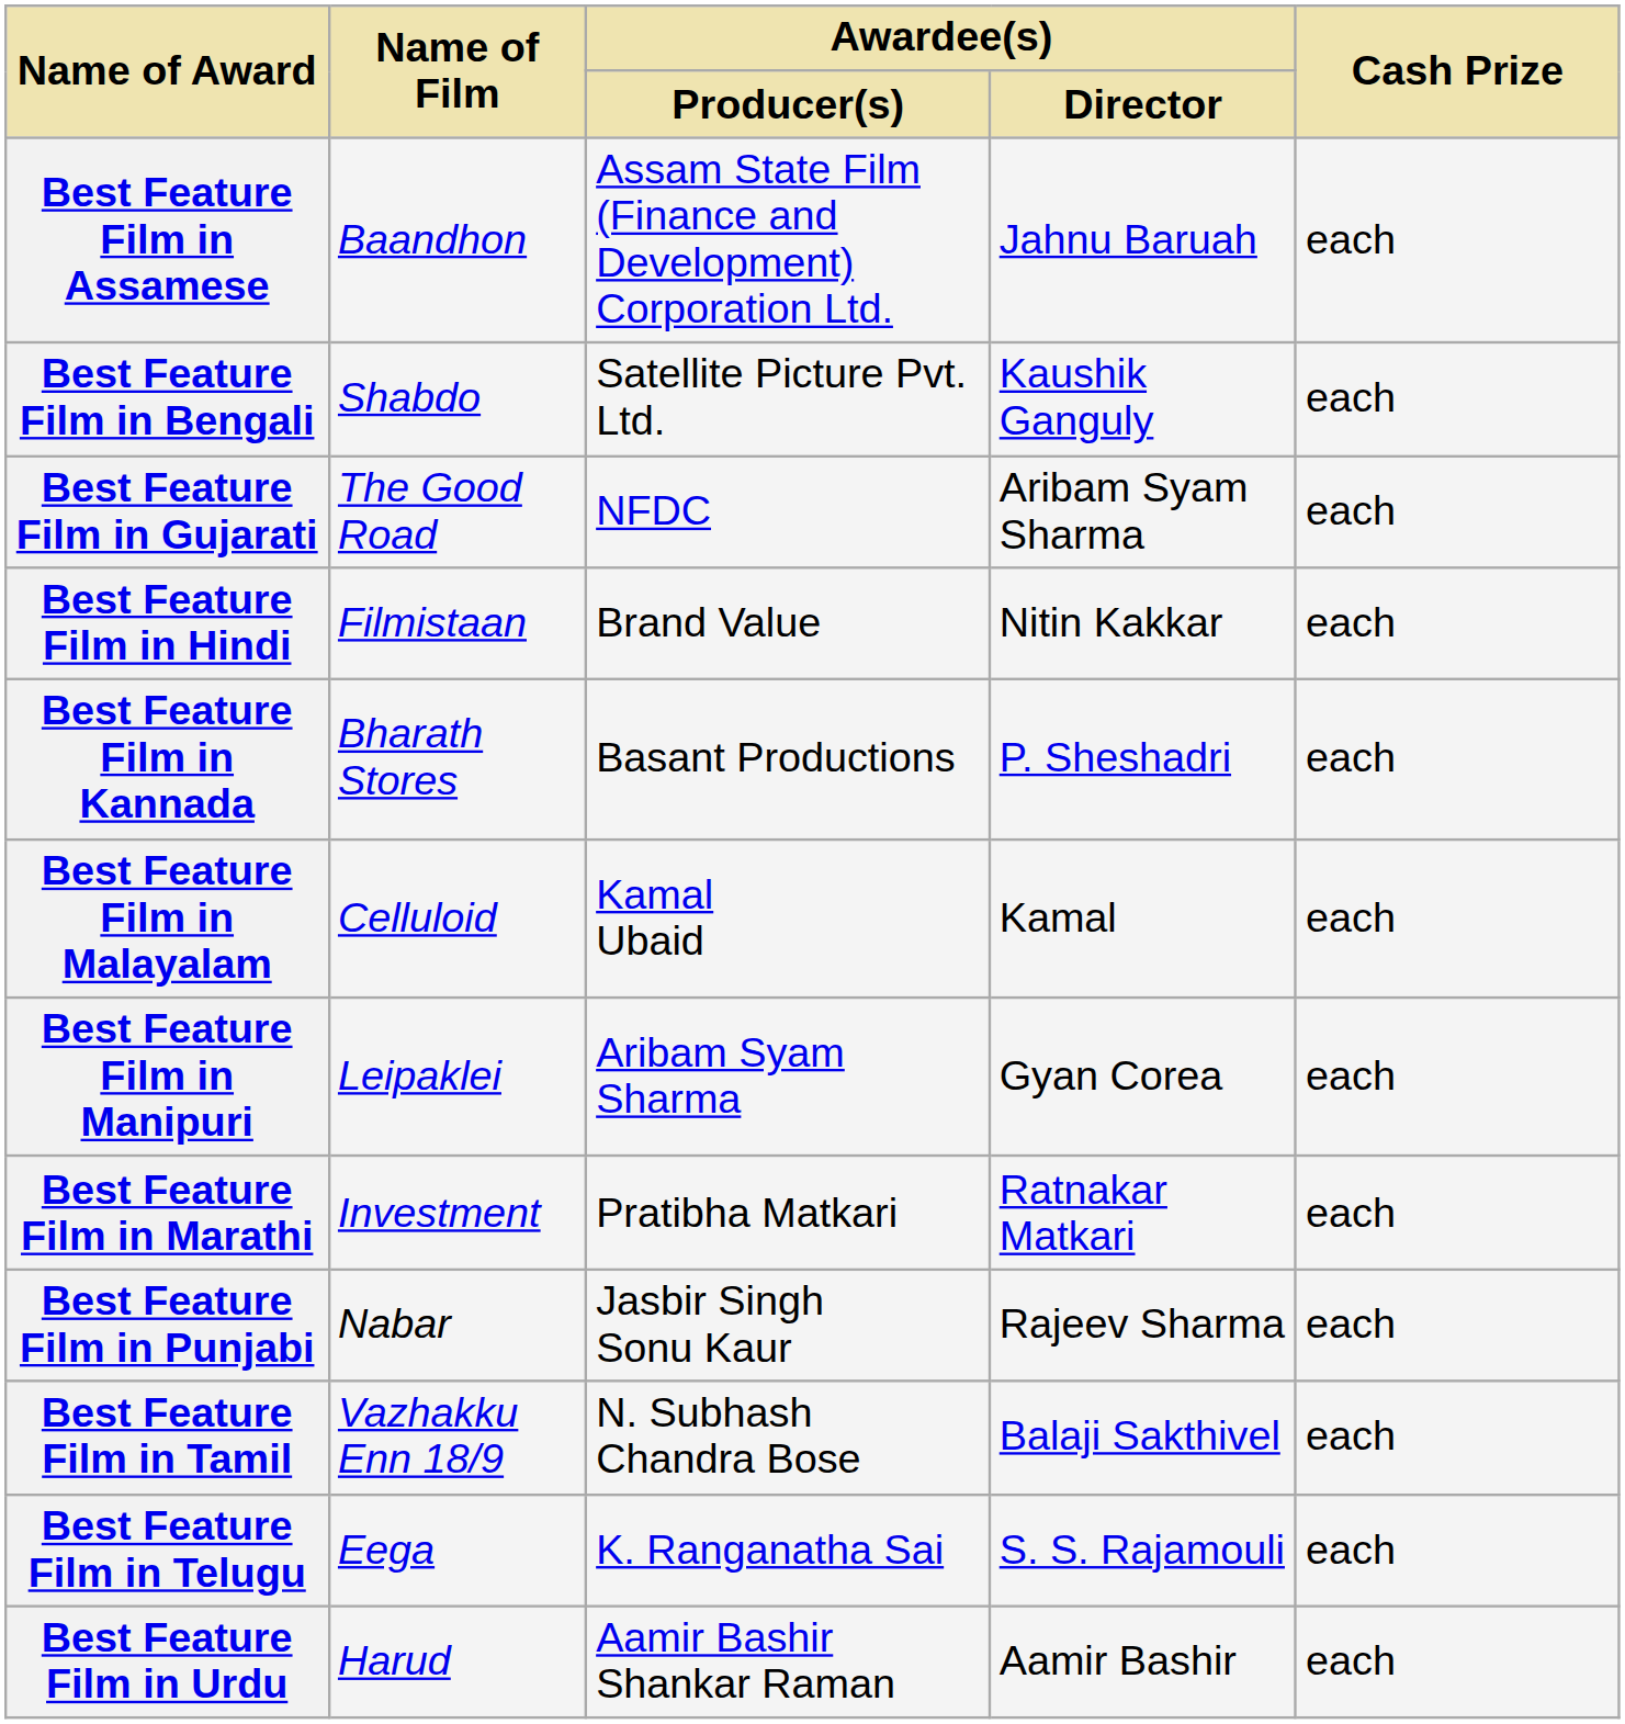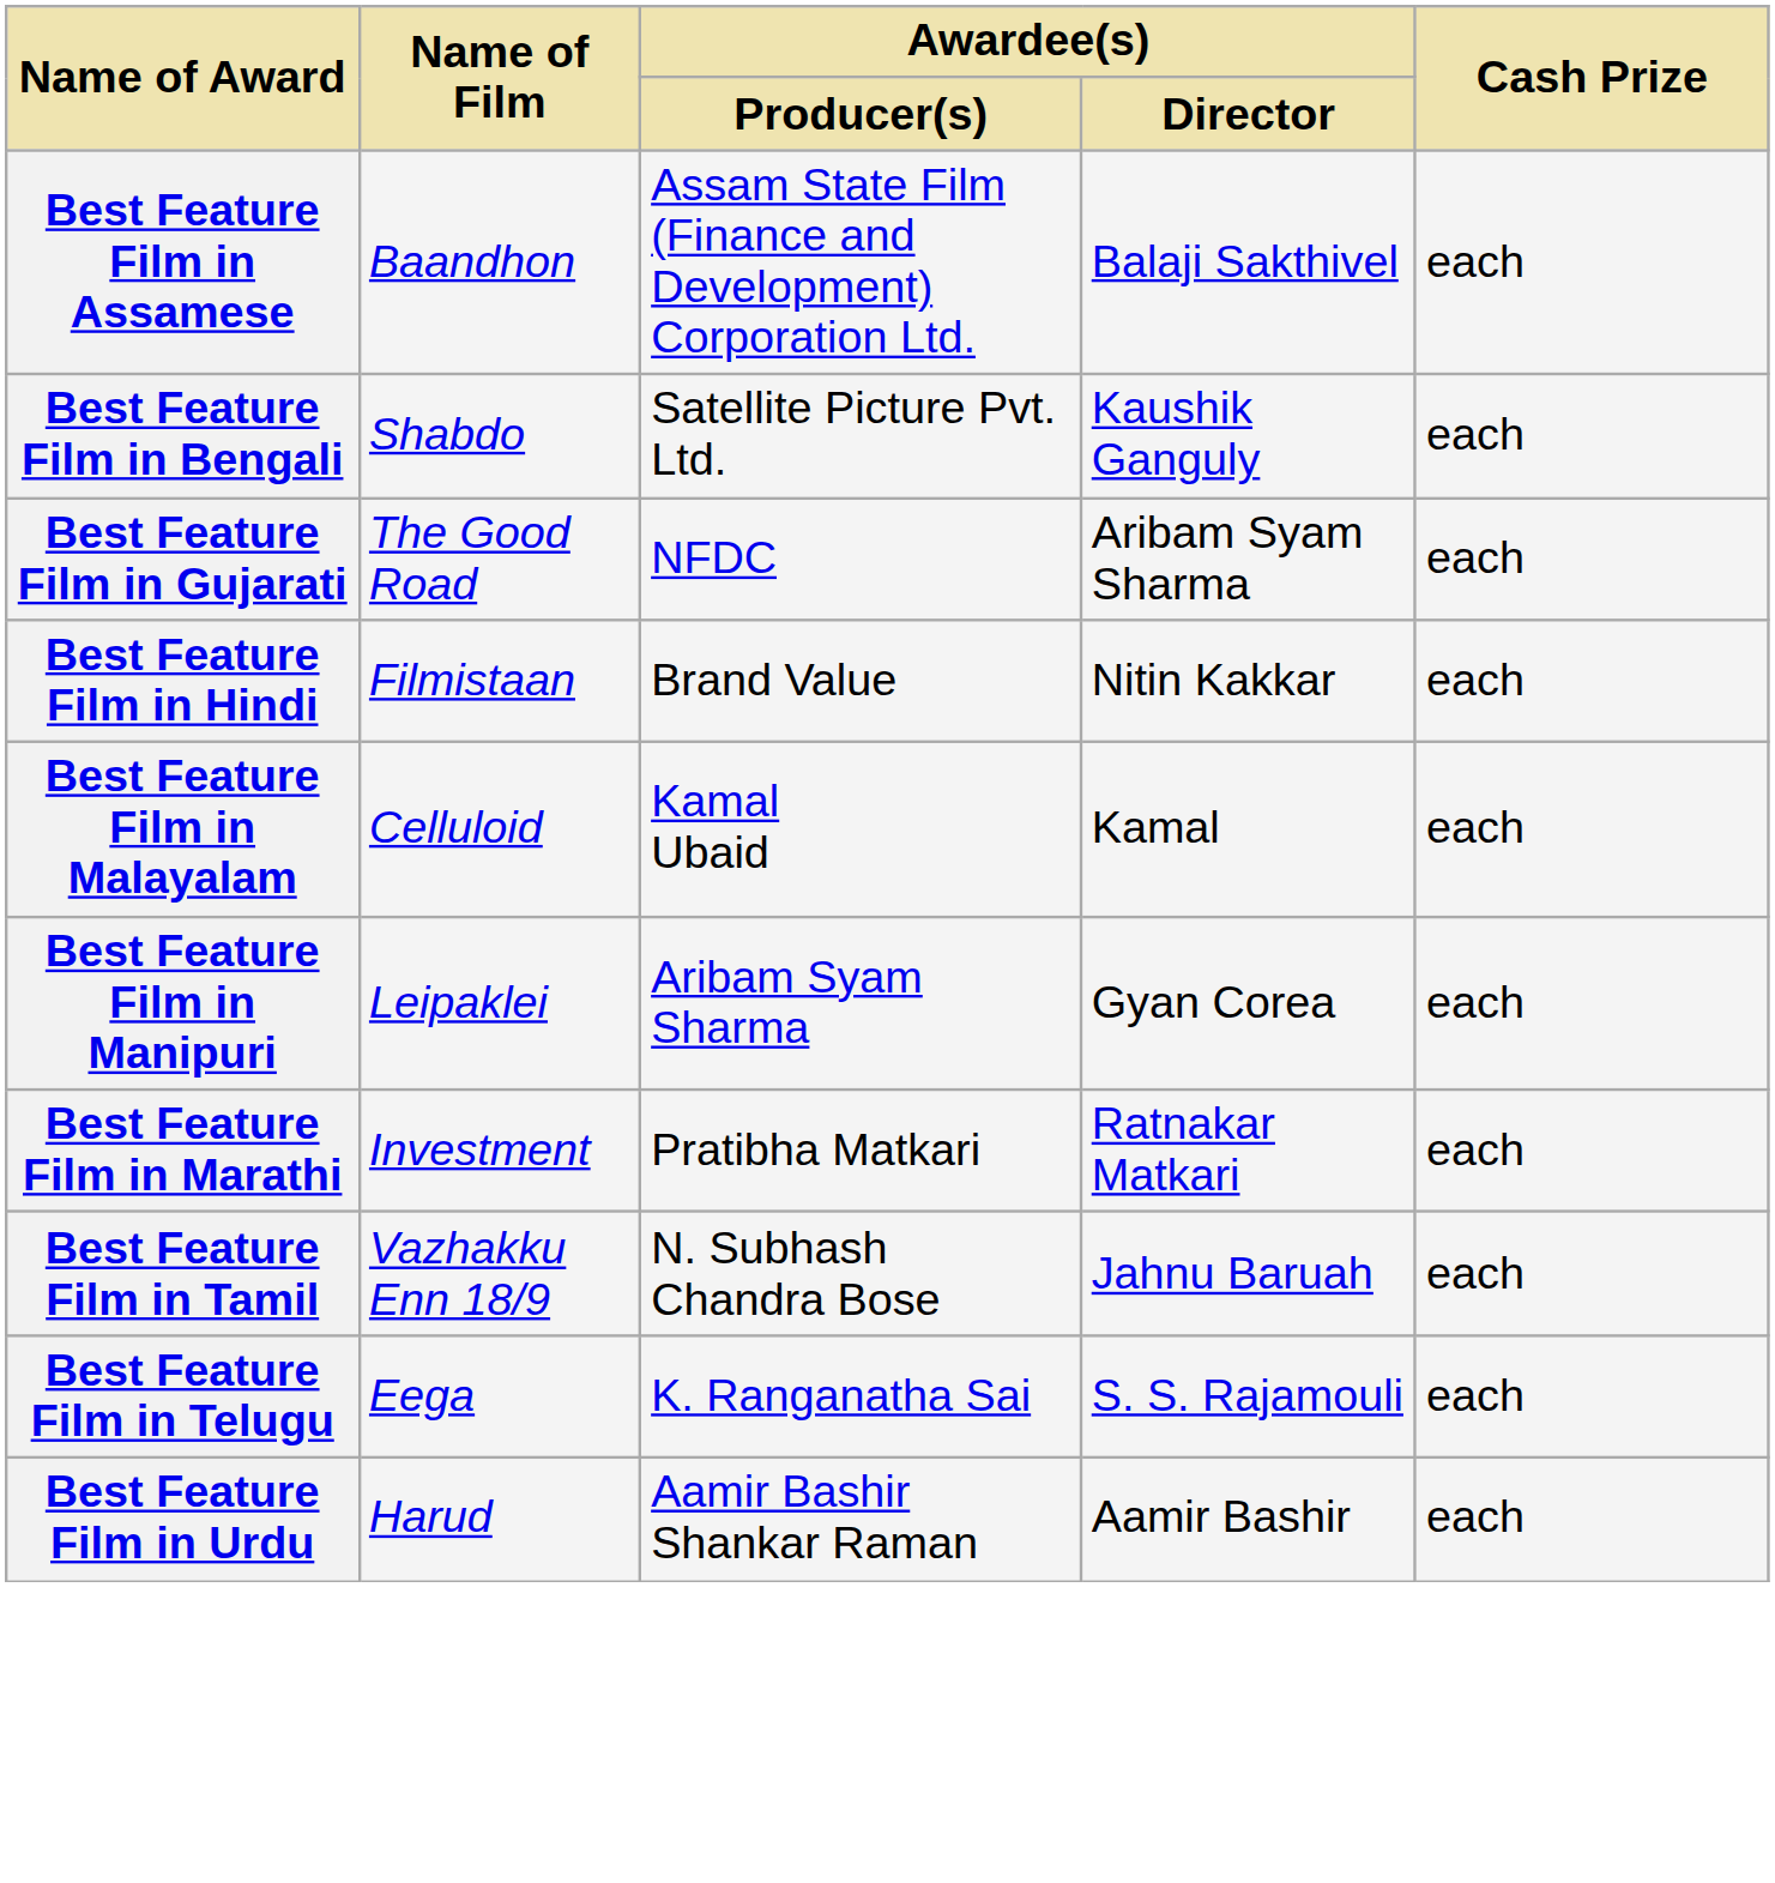 <table class="wikitable plainrowheaders" style="width:100%;background-color:#F4F4F4;">
 <tr>
 <th scope="col" rowspan="2" style="background-color:#EFE4B0;width:20%;">Name of Award</th>
 <th scope="col" rowspan="2" style="background-color:#EFE4B0;width:16%;">Name of Film</th>
 <th scope="col" colspan="2" style="background-color:#EFE4B0;width:44%;">Awardee(s)</th>
 <th scope="col" rowspan="2" style="background-color:#EFE4B0;width:20%;">Cash Prize</th>
 </tr>
 <tr>
 <th style="background-color:#EFE4B0;width:25%;">Producer(s)</th>
 <th style="background-color:#EFE4B0;">Director</th>
 </tr>
 <tr>
 <th scope="row"><a href='#'>Best Feature Film in Assamese</a></th>
 <td><em><a href='#'>Baandhon</a></em></td>
 <td><a href='#'>Assam State Film (Finance and Development) Corporation Ltd.</a></td>
-<td><a href='#'>Jahnu Baruah</a></td>
+<td><a href='#'>Balaji Sakthivel</a></td>
 <td> each</td>
 </tr>
 <tr>
 <th scope="row"><a href='#'>Best Feature Film in Bengali</a></th>
 <td><em><a href='#'>Shabdo</a></em></td>
 <td>Satellite Picture Pvt. Ltd.</td>
 <td><a href='#'>Kaushik Ganguly</a></td>
 <td> each</td>
 </tr>
 <tr>
 <th scope="row"><a href='#'>Best Feature Film in Gujarati</a></th>
 <td><em><a href='#'>The Good Road</a></em></td>
 <td><a href='#'>NFDC</a></td>
 <td>Aribam Syam Sharma</td>
 <td> each</td>
 </tr>
 <tr>
 <th scope="row"><a href='#'>Best Feature Film in Hindi</a></th>
 <td><em><a href='#'>Filmistaan</a></em></td>
 <td>Brand Value</td>
 <td>Nitin Kakkar</td>
 <td> each</td>
 </tr>
 <tr>
-<th scope="row"><a href='#'>Best Feature Film in Kannada</a></th>
-<td><em><a href='#'>Bharath Stores</a></em></td>
-<td>Basant Productions</td>
-<td><a href='#'>P. Sheshadri</a></td>
-<td> each</td>
-</tr>
-<tr>
 <th scope="row"><a href='#'>Best Feature Film in Malayalam</a></th>
 <td><em><a href='#'>Celluloid</a></em></td>
 <td><a href='#'>Kamal</a><br>Ubaid</td>
 <td>Kamal</td>
 <td> each</td>
 </tr>
 <tr>
 <th scope="row"><a href='#'>Best Feature Film in Manipuri</a></th>
 <td><em><a href='#'>Leipaklei</a></em></td>
 <td><a href='#'>Aribam Syam Sharma</a></td>
 <td>Gyan Corea</td>
 <td> each</td>
 </tr>
 <tr>
 <th scope="row"><a href='#'>Best Feature Film in Marathi</a></th>
 <td><em><a href='#'>Investment</a></em></td>
 <td>Pratibha Matkari</td>
 <td><a href='#'>Ratnakar Matkari</a></td>
 <td> each</td>
 </tr>
 <tr>
-<th scope="row"><a href='#'>Best Feature Film in Punjabi</a></th>
-<td><em>Nabar</em></td>
-<td>Jasbir Singh<br>Sonu Kaur</td>
-<td>Rajeev Sharma</td>
-<td> each</td>
-</tr>
-<tr>
 <th scope="row"><a href='#'>Best Feature Film in Tamil</a></th>
 <td><em><a href='#'>Vazhakku Enn 18/9</a></em></td>
 <td>N. Subhash Chandra Bose</td>
-<td><a href='#'>Balaji Sakthivel</a></td>
+<td><a href='#'>Jahnu Baruah</a></td>
 <td> each</td>
 </tr>
 <tr>
 <th scope="row"><a href='#'>Best Feature Film in Telugu</a></th>
 <td><em><a href='#'>Eega</a></em></td>
 <td><a href='#'>K. Ranganatha Sai</a></td>
 <td><a href='#'>S. S. Rajamouli</a></td>
 <td> each</td>
 </tr>
 <tr>
 <th scope="row"><a href='#'>Best Feature Film in Urdu</a></th>
 <td><em><a href='#'>Harud</a></em></td>
 <td><a href='#'>Aamir Bashir</a><br>Shankar Raman</td>
 <td>Aamir Bashir</td>
 <td> each</td>
 </tr>
 </table>
